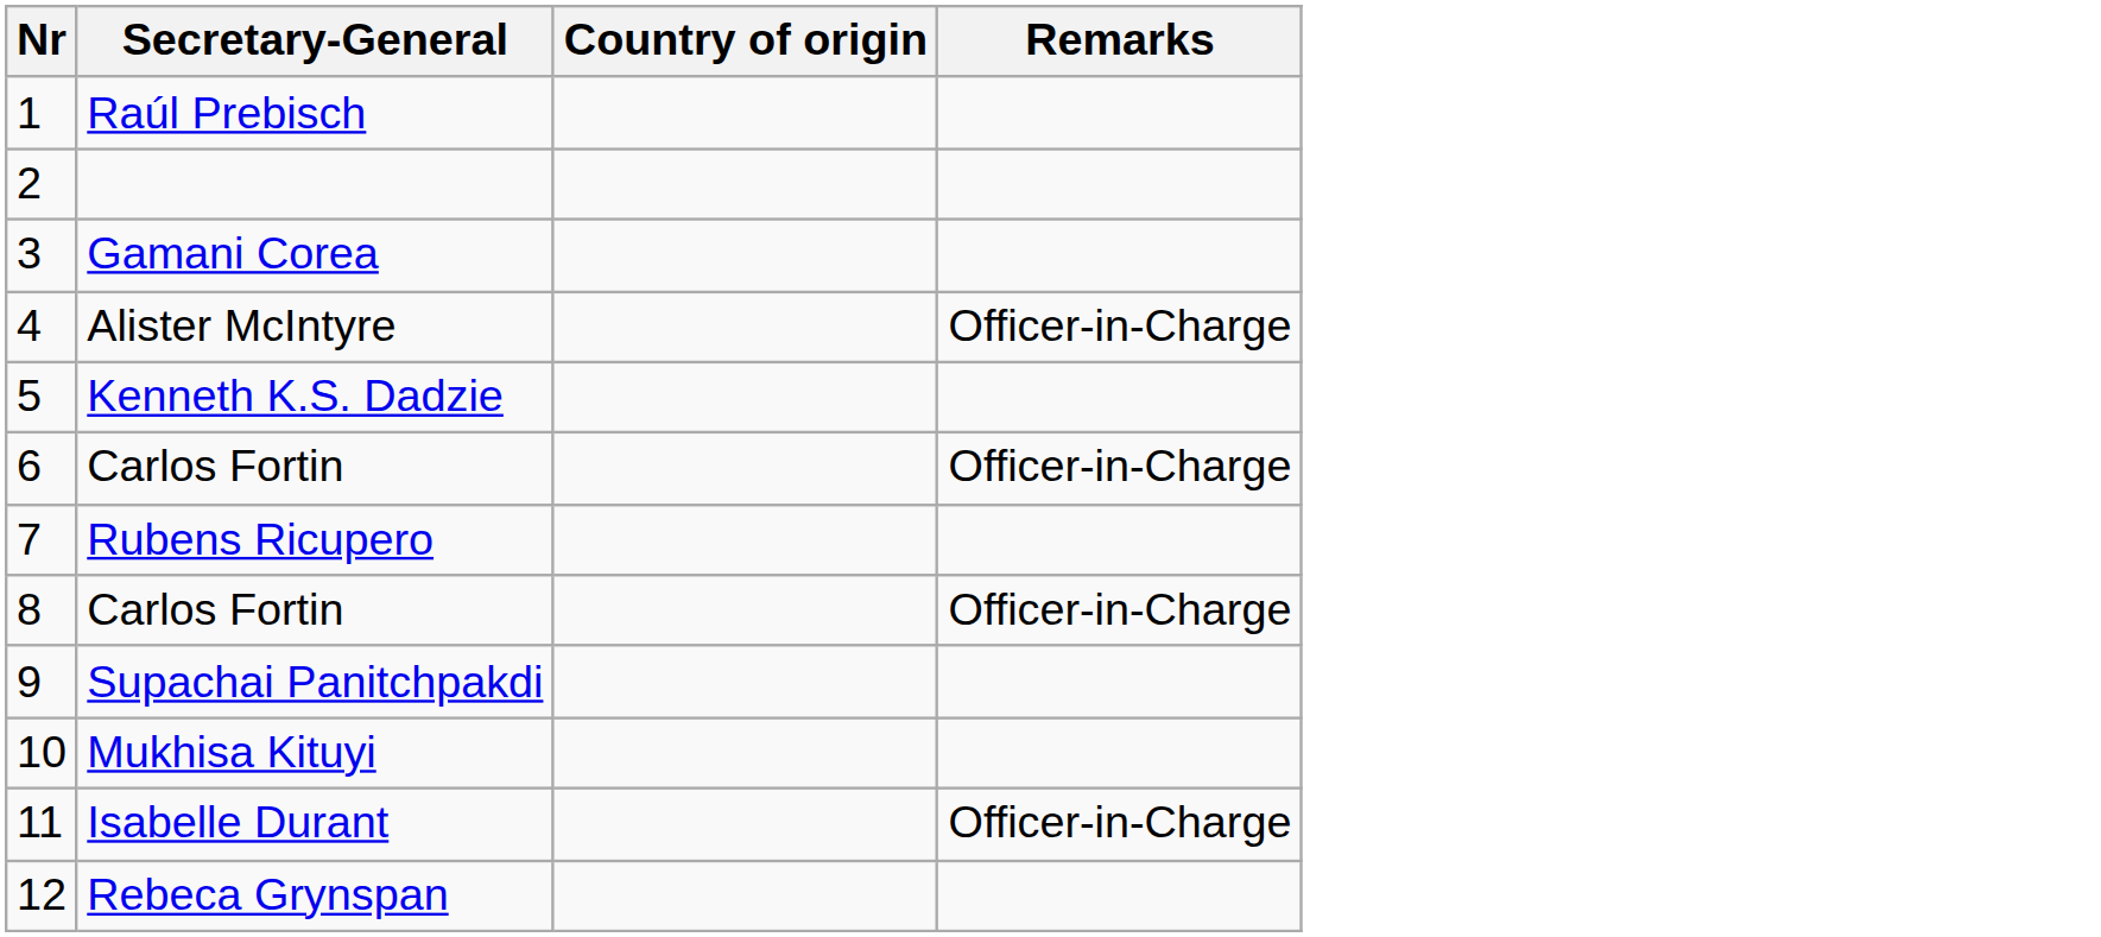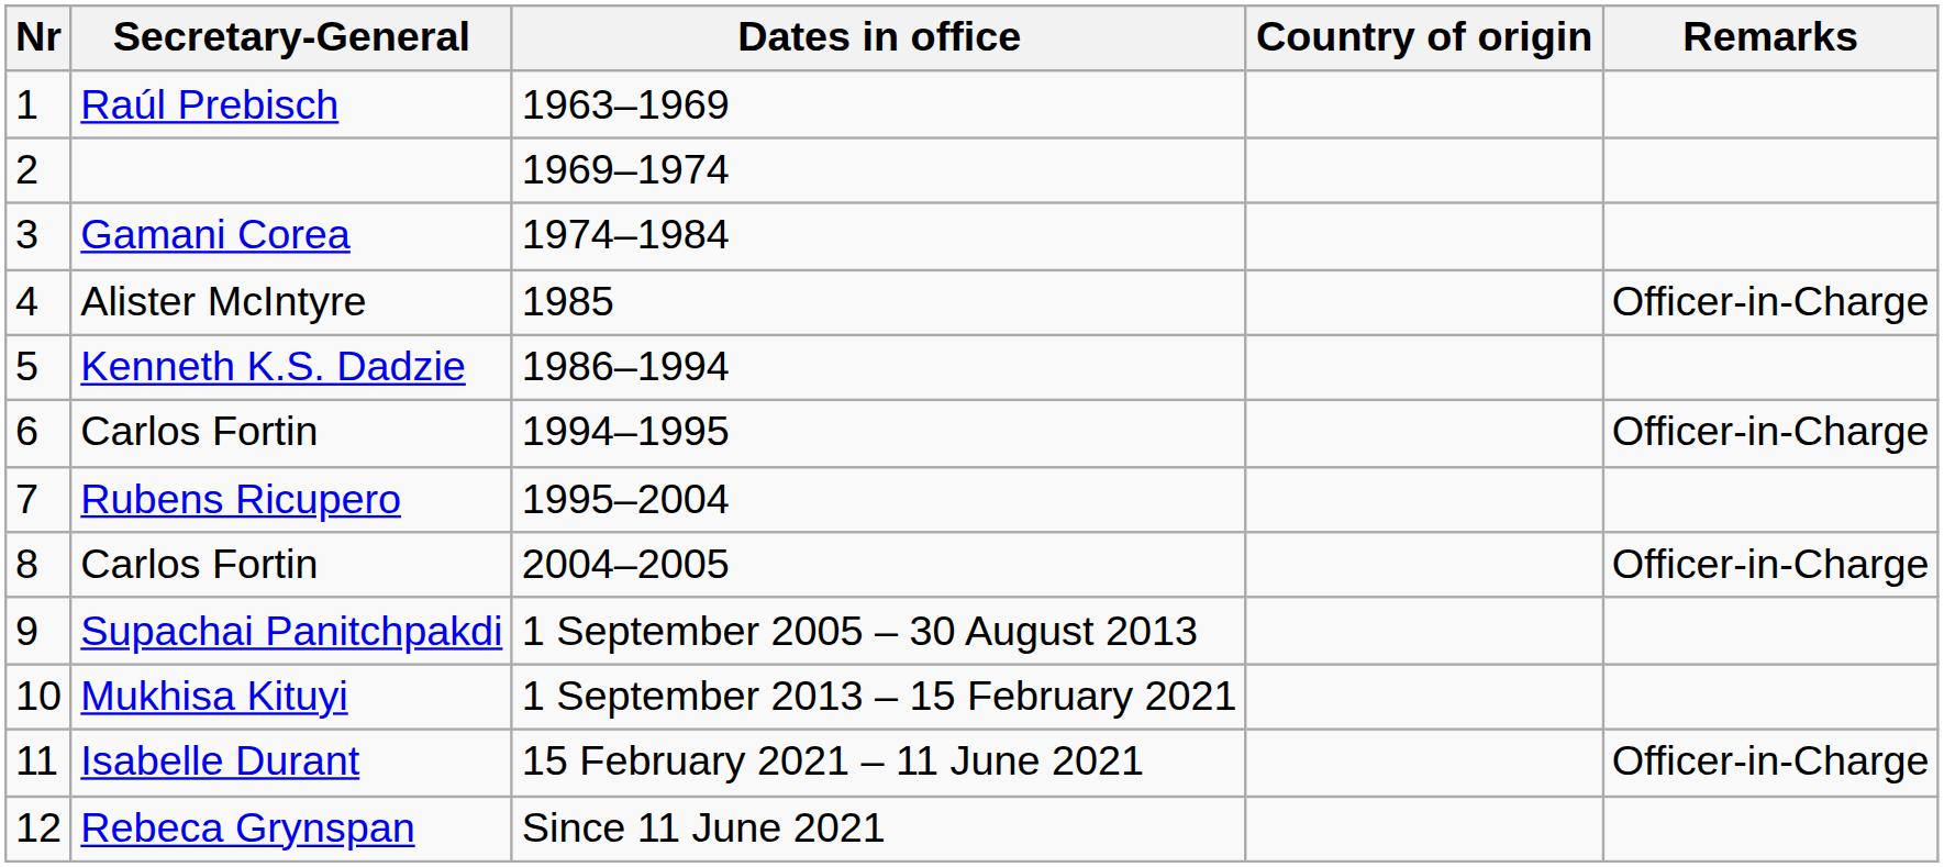 <table class="wikitable">
 <tr>
 <th>Nr</th>
 <th>Secretary-General</th>
+<th>Dates in office</th>
 <th>Country of origin</th>
 <th>Remarks</th>
 </tr>
 <tr>
 <td>1</td>
 <td><a href='#'>Raúl Prebisch</a></td>
+<td>1963–1969</td>
 <td></td>
 <td></td>
 </tr>
 <tr>
 <td>2</td>
 <td></td>
+<td>1969–1974</td>
 <td></td>
 <td></td>
 </tr>
 <tr>
 <td>3</td>
 <td><a href='#'>Gamani Corea</a></td>
+<td>1974–1984</td>
 <td></td>
 <td></td>
 </tr>
 <tr>
 <td>4</td>
 <td>Alister McIntyre</td>
+<td>1985</td>
 <td></td>
 <td>Officer-in-Charge</td>
 </tr>
 <tr>
 <td>5</td>
 <td><a href='#'>Kenneth K.S. Dadzie</a></td>
+<td>1986–1994</td>
 <td></td>
 <td></td>
 </tr>
 <tr>
 <td>6</td>
 <td>Carlos Fortin</td>
+<td>1994–1995</td>
 <td></td>
 <td>Officer-in-Charge</td>
 </tr>
 <tr>
 <td>7</td>
 <td><a href='#'>Rubens Ricupero</a></td>
+<td>1995–2004</td>
 <td></td>
 <td></td>
 </tr>
 <tr>
 <td>8</td>
 <td>Carlos Fortin</td>
+<td>2004–2005</td>
 <td></td>
 <td>Officer-in-Charge</td>
 </tr>
 <tr>
 <td>9</td>
 <td><a href='#'>Supachai Panitchpakdi</a></td>
+<td>1 September 2005 – 30 August 2013</td>
 <td></td>
 <td></td>
 </tr>
 <tr>
 <td>10</td>
 <td><a href='#'>Mukhisa Kituyi</a></td>
+<td>1 September 2013 – 15 February 2021</td>
 <td></td>
 <td></td>
 </tr>
 <tr>
 <td>11</td>
 <td><a href='#'>Isabelle Durant</a></td>
+<td>15 February 2021 – 11 June 2021</td>
 <td></td>
 <td>Officer-in-Charge</td>
 </tr>
 <tr>
 <td>12</td>
 <td><a href='#'>Rebeca Grynspan</a></td>
+<td>Since 11 June 2021</td>
 <td></td>
 <td></td>
 </tr>
 </table>
